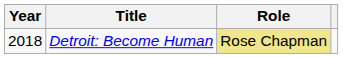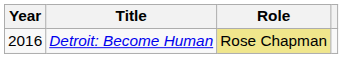 <table class="wikitable">
 <tr>
 <th>Year</th>
 <th>Title</th>
 <th>Role</th>
 <th></th>
 </tr>
 <tr>
-<td>2018</td>
+<td>2016</td>
 <td><em><a href='#'>Detroit: Become Human</a></em></td>
 <td style="background: khaki;">Rose Chapman</td>
 <td></td>
 </tr>
 </table>
